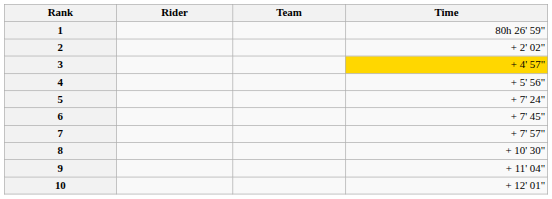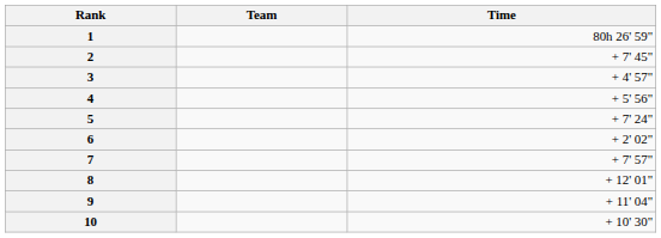 <table class="wikitable" style="width:50em;margin-bottom:0;">
 <tr>
 <th scope="col">Rank</th>
-<th scope="col">Rider</th>
 <th scope="col">Team</th>
 <th scope="col">Time</th>
 </tr>
 <tr>
 <th scope="row">1</th>
-<td> </td>
 <td></td>
 <td style="text-align:right;">80h 26' 59"</td>
 </tr>
 <tr>
 <th scope="row">2</th>
 <td></td>
-<td></td>
-<td style="text-align:right;">+ 2' 02"</td>
+<td style="text-align:right;">+ 7' 45"</td>
 </tr>
 <tr>
 <th scope="row">3</th>
-<td> </td>
 <td></td>
-<td style="background: gold; text-align:right;">+ 4' 57"</td>
+<td style="text-align:right;">+ 4' 57"</td>
 </tr>
 <tr>
 <th scope="row">4</th>
-<td></td>
 <td></td>
 <td style="text-align:right;">+ 5' 56"</td>
 </tr>
 <tr>
 <th scope="row">5</th>
-<td> </td>
 <td></td>
 <td style="text-align:right;">+ 7' 24"</td>
 </tr>
 <tr>
 <th scope="row">6</th>
 <td></td>
-<td></td>
-<td style="text-align:right;">+ 7' 45"</td>
+<td style="text-align:right;">+ 2' 02"</td>
 </tr>
 <tr>
 <th scope="row">7</th>
-<td></td>
 <td></td>
 <td style="text-align:right;">+ 7' 57"</td>
 </tr>
 <tr>
 <th scope="row">8</th>
 <td></td>
-<td></td>
-<td style="text-align:right;">+ 10' 30"</td>
+<td style="text-align:right;">+ 12' 01"</td>
 </tr>
 <tr>
 <th scope="row">9</th>
-<td></td>
 <td></td>
 <td style="text-align:right;">+ 11' 04"</td>
 </tr>
 <tr>
 <th scope="row">10</th>
 <td></td>
-<td></td>
-<td style="text-align:right;">+ 12' 01"</td>
+<td style="text-align:right;">+ 10' 30"</td>
 </tr>
 </table>
